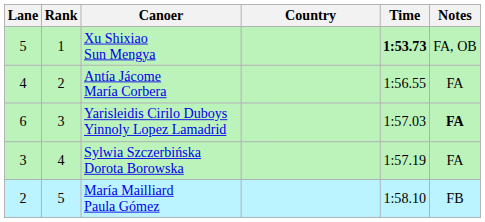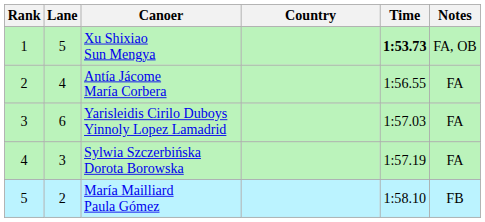 <table class="wikitable" style="text-align:center;">
 <tr>
+<th width=30>Rank</th>
 <th width=30>Lane</th>
-<th width=30>Rank</th>
 <th width=175>Canoer</th>
 <th width=150>Country</th>
 <th width=30>Time</th>
 <th width=50>Notes</th>
 </tr>
 <tr bgcolor=bbf3bb>
+<td>1</td>
 <td>5</td>
-<td>1</td>
 <td align=left><a href='#'>Xu Shixiao</a><br><a href='#'>Sun Mengya</a></td>
 <td align=left></td>
 <td><strong>1:53.73</strong></td>
 <td>FA, OB</td>
 </tr>
 <tr bgcolor=bbf3bb>
+<td>2</td>
 <td>4</td>
-<td>2</td>
 <td align=left><a href='#'>Antía Jácome</a><br><a href='#'>María Corbera</a></td>
 <td align=left></td>
 <td>1:56.55</td>
 <td>FA</td>
 </tr>
 <tr bgcolor=bbf3bb>
+<td>3</td>
 <td>6</td>
-<td>3</td>
 <td align=left><a href='#'>Yarisleidis Cirilo Duboys</a><br><a href='#'>Yinnoly Lopez Lamadrid</a></td>
 <td align=left></td>
 <td>1:57.03</td>
-<td><strong>FA</strong></td>
+<td>FA</td>
 </tr>
 <tr bgcolor=bbf3bb>
+<td>4</td>
 <td>3</td>
-<td>4</td>
 <td align=left><a href='#'>Sylwia Szczerbińska</a><br><a href='#'>Dorota Borowska</a></td>
 <td align=left></td>
 <td>1:57.19</td>
 <td>FA</td>
 </tr>
 <tr bgcolor=bbf3ff>
+<td>5</td>
 <td>2</td>
-<td>5</td>
 <td align=left><a href='#'>María Mailliard</a><br><a href='#'>Paula Gómez</a></td>
 <td align=left></td>
 <td>1:58.10</td>
 <td>FB<br></td>
 </tr>
 </table>
